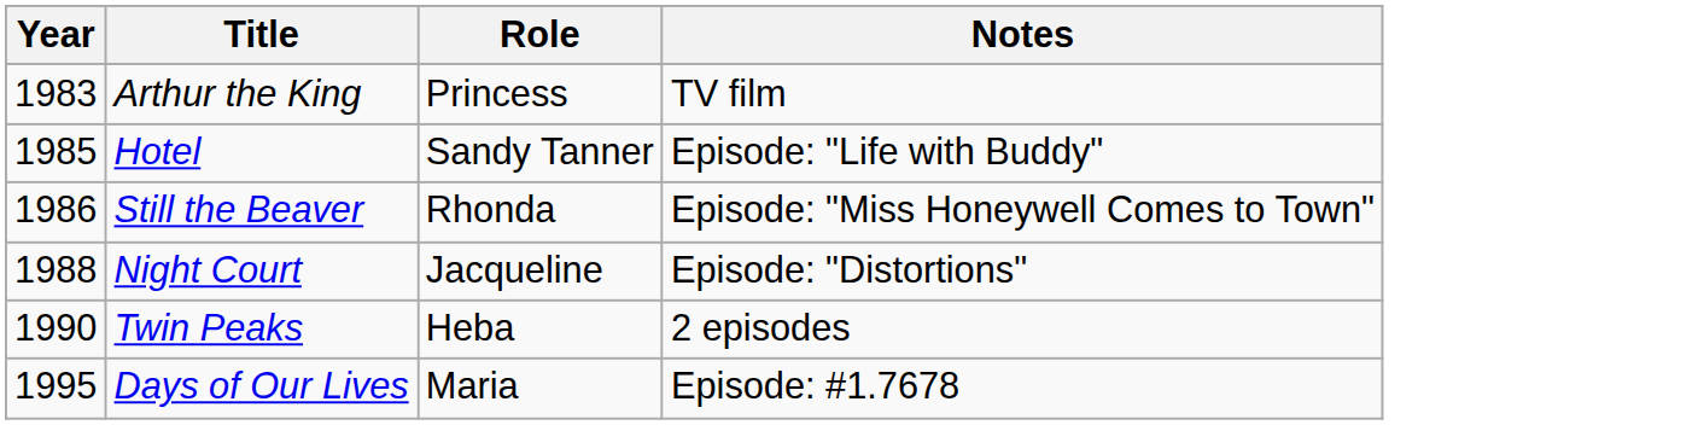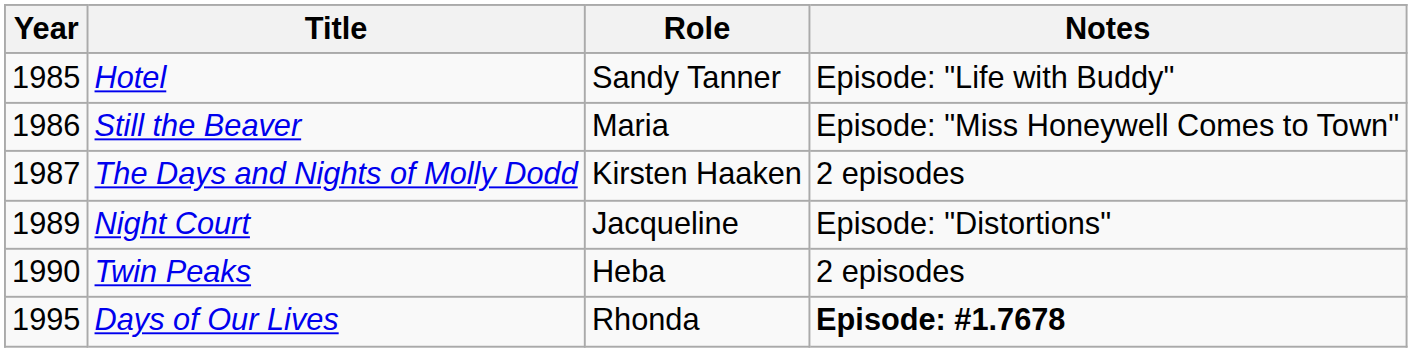 <table class="wikitable sortable">
 <tr>
 <th>Year</th>
 <th>Title</th>
 <th>Role</th>
 <th>Notes</th>
-</tr>
-<tr>
-<td>1983</td>
-<td><em>Arthur the King</em></td>
-<td>Princess</td>
-<td>TV film</td>
 </tr>
 <tr>
 <td>1985</td>
 <td><em><a href='#'>Hotel</a></em></td>
 <td>Sandy Tanner</td>
 <td>Episode: "Life with Buddy"</td>
 </tr>
 <tr>
 <td>1986</td>
 <td><em><a href='#'>Still the Beaver</a></em></td>
-<td>Rhonda</td>
+<td>Maria</td>
 <td>Episode: "Miss Honeywell Comes to Town"</td>
 </tr>
 <tr>
-<td>1988</td>
+<td>1987</td>
+<td><em><a href='#'>The Days and Nights of Molly Dodd</a></em></td>
+<td>Kirsten Haaken</td>
+<td>2 episodes</td>
+</tr>
+<tr>
+<td>1989</td>
 <td><em><a href='#'>Night Court</a></em></td>
 <td>Jacqueline</td>
 <td>Episode: "Distortions"</td>
 </tr>
 <tr>
 <td>1990</td>
 <td><em><a href='#'>Twin Peaks</a></em></td>
 <td>Heba</td>
 <td>2 episodes</td>
 </tr>
 <tr>
 <td>1995</td>
 <td><em><a href='#'>Days of Our Lives</a></em></td>
-<td>Maria</td>
-<td>Episode: #1.7678</td>
+<td>Rhonda</td>
+<td><strong>Episode: #1.7678</strong></td>
 </tr>
 </table>
